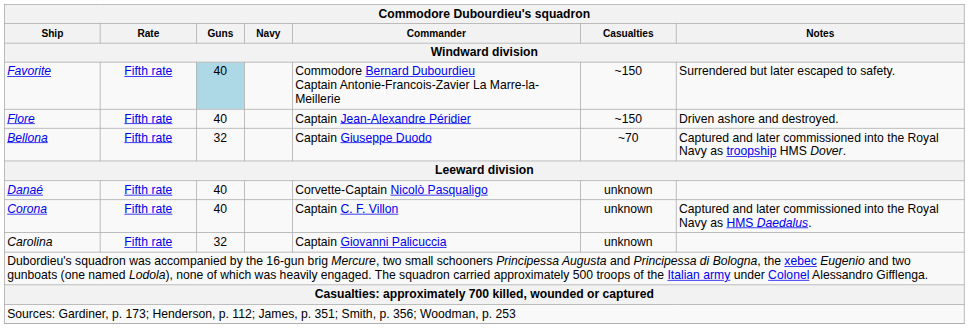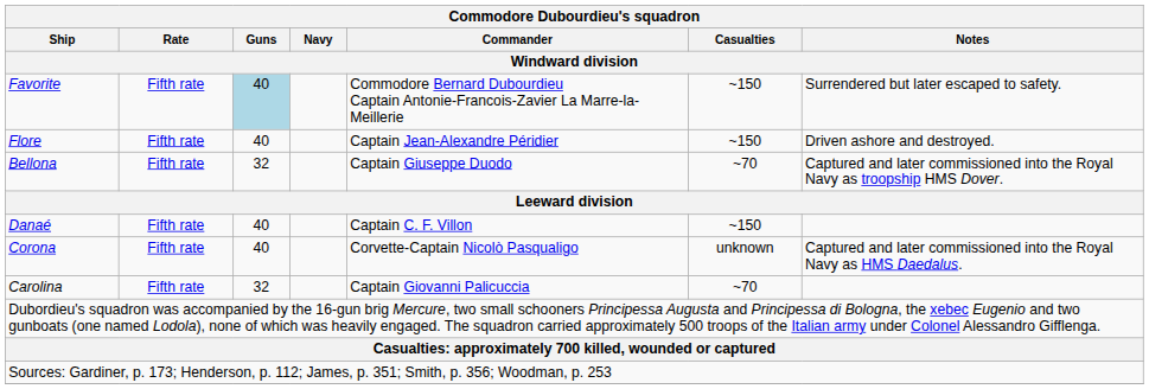 <table class="wikitable" width=100%>
 <tr valign="top">
 <th colspan="11" bgcolor="white">Commodore Dubourdieu's squadron</th>
 </tr>
 <tr valign="top"|- valign="top">
 <th width=10%; align= center><small> Ship </small></th>
 <th width=10%; align= center><small> Rate </small></th>
 <th width=5%; align= center><small> Guns </small></th>
 <th width=5%; align= center><small> Navy </small></th>
 <th width=30%; align= center><small> Commander </small></th>
 <th width=10%; align= center><small>Casualties</small></th>
 <th width=30%; align= center><small>Notes</small></th>
 </tr>
 <tr valign="top">
 <th colspan="7" bgcolor="white">Windward division</th>
 </tr>
 <tr valign="top">
 <td align= left><a href='#'><em>Favorite</em></a></td>
 <td align= center><a href='#'>Fifth rate</a></td>
 <td align= center style="background: lightblue;">40</td>
 <td align= center></td>
 <td align= left>Commodore <a href='#'>Bernard Dubourdieu</a><br>Captain Antonie-Francois-Zavier La Marre-la-Meillerie</td>
 <td align= center>~150</td>
 <td align= left>Surrendered but later escaped to safety.</td>
 </tr>
 <tr valign="top">
 <td align= left><a href='#'><em>Flore</em></a></td>
 <td align= center><a href='#'>Fifth rate</a></td>
 <td align= center>40</td>
 <td align= center></td>
 <td align= left>Captain <a href='#'>Jean-Alexandre Péridier</a></td>
 <td align= center>~150</td>
 <td align= left>Driven ashore and destroyed.</td>
 </tr>
 <tr valign="top">
 <td align= left><a href='#'><em>Bellona</em></a></td>
 <td align= center><a href='#'>Fifth rate</a></td>
 <td align= center>32</td>
 <td align= center></td>
 <td align= left>Captain <a href='#'>Giuseppe Duodo</a></td>
 <td align= center>~70</td>
 <td align= left>Captured and later commissioned into the Royal Navy as <a href='#'>troopship</a> HMS <em>Dover</em>.</td>
 </tr>
 <tr valign="top">
 <th colspan="11" bgcolor="white">Leeward division</th>
 </tr>
 <tr valign="top">
 <td align= left><a href='#'><em>Danaé</em></a></td>
 <td align= center><a href='#'>Fifth rate</a></td>
 <td align= center>40</td>
 <td align= center></td>
-<td align= left>Corvette-Captain <a href='#'>Nicolò Pasqualigo</a></td>
-<td align= center>unknown</td>
+<td align= left>Captain <a href='#'>C. F. Villon</a></td>
+<td align= center>~150</td>
 <td align= left></td>
 </tr>
 <tr valign="top">
 <td align= left><a href='#'><em>Corona</em></a></td>
 <td align= center><a href='#'>Fifth rate</a></td>
 <td align= center>40</td>
 <td align= center></td>
-<td align= left>Captain <a href='#'>C. F. Villon</a></td>
+<td align= left>Corvette-Captain <a href='#'>Nicolò Pasqualigo</a></td>
 <td align= center>unknown</td>
 <td align= left>Captured and later commissioned into the Royal Navy as <a href='#'>HMS <em>Daedalus</em></a>.</td>
 </tr>
 <tr valign="top">
 <td align= left><em>Carolina</em></td>
 <td align= center><a href='#'>Fifth rate</a></td>
 <td align= center>32</td>
 <td align= center></td>
 <td align= left>Captain <a href='#'>Giovanni Palicuccia</a></td>
-<td align= center>unknown</td>
+<td align= center>~70</td>
 <td align= left></td>
 </tr>
 <tr valign="top">
 <td colspan="9" align="left">Dubordieu's squadron was accompanied by the 16-gun brig <em>Mercure</em>, two small schooners <em>Principessa Augusta</em> and <em>Principessa di Bologna</em>, the <a href='#'>xebec</a> <em>Eugenio</em> and two gunboats (one named <em>Lodola</em>), none of which was heavily engaged. The squadron carried approximately 500 troops of the <a href='#'>Italian army</a> under <a href='#'>Colonel</a> Alessandro Gifflenga.</td>
 </tr>
 <tr valign="top">
 <th colspan="11" bgcolor="white">Casualties: approximately 700 killed, wounded or captured</th>
 </tr>
 <tr valign="top">
 <td colspan="9" align="left">Sources: Gardiner, p. 173; Henderson, p. 112; James, p. 351; Smith, p. 356; Woodman, p. 253</td>
 </tr>
 <tr>
 </tr>
 </table>
